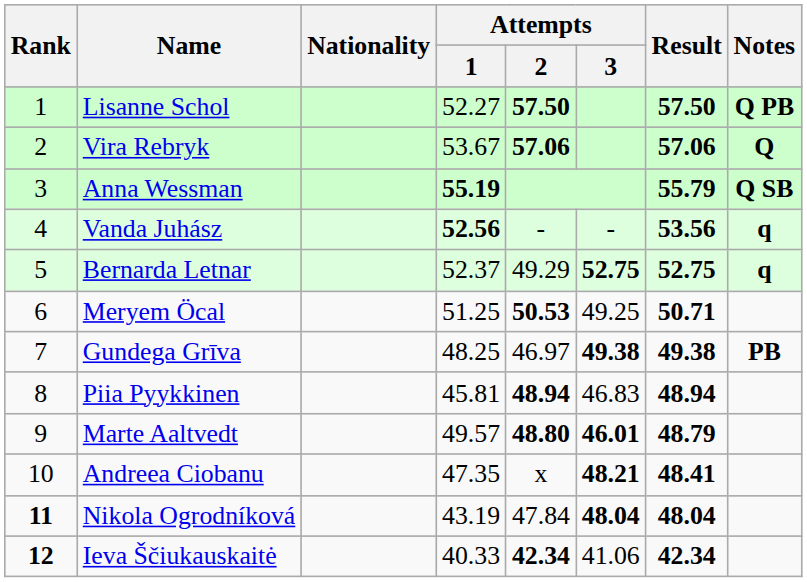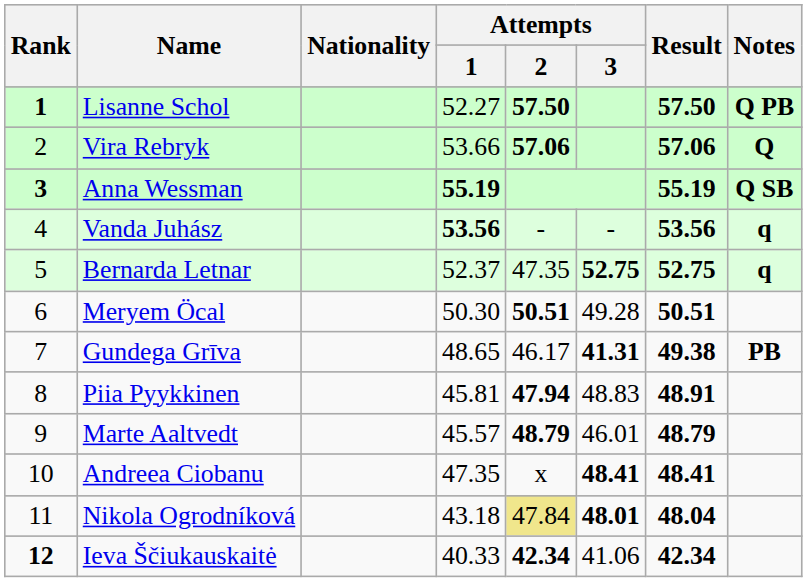 <table class="wikitable sortable" style="text-align:center">
 <tr>
 <th rowspan=2>Rank</th>
 <th rowspan=2>Name</th>
 <th rowspan=2>Nationality</th>
 <th colspan=3>Attempts</th>
 <th rowspan=2>Result</th>
 <th rowspan=2>Notes</th>
 </tr>
 <tr>
 <th>1</th>
 <th>2</th>
 <th>3</th>
 </tr>
 <tr bgcolor=ccffcc>
-<td>1</td>
+<td><strong>1</strong></td>
 <td align=left><a href='#'>Lisanne Schol</a></td>
 <td align=left></td>
 <td>52.27</td>
 <td><strong>57.50</strong></td>
 <td></td>
 <td><strong>57.50</strong></td>
 <td><strong>Q PB</strong></td>
 </tr>
 <tr bgcolor=ccffcc>
 <td>2</td>
 <td align=left><a href='#'>Vira Rebryk</a></td>
 <td align=left></td>
-<td>53.67</td>
+<td>53.66</td>
 <td><strong>57.06</strong></td>
 <td></td>
 <td><strong>57.06</strong></td>
 <td><strong>Q</strong></td>
 </tr>
 <tr bgcolor=ccffcc>
-<td>3</td>
+<td><strong>3</strong></td>
 <td align=left><a href='#'>Anna Wessman</a></td>
 <td align=left></td>
 <td><strong>55.19</strong></td>
 <td colspan=2></td>
-<td><strong>55.79</strong></td>
+<td><strong>55.19</strong></td>
 <td><strong>Q SB</strong></td>
 </tr>
 <tr bgcolor=ddffdd>
 <td>4</td>
 <td align=left><a href='#'>Vanda Juhász</a></td>
 <td align=left></td>
-<td><strong>52.56</strong></td>
+<td><strong>53.56</strong></td>
 <td>-</td>
 <td>-</td>
 <td><strong>53.56</strong></td>
 <td><strong>q</strong></td>
 </tr>
 <tr bgcolor=ddffdd>
 <td>5</td>
 <td align=left><a href='#'>Bernarda Letnar</a></td>
 <td align=left></td>
 <td>52.37</td>
-<td>49.29</td>
+<td>47.35</td>
 <td><strong>52.75</strong></td>
 <td><strong>52.75</strong></td>
 <td><strong>q</strong></td>
 </tr>
 <tr>
 <td>6</td>
 <td align=left><a href='#'>Meryem Öcal</a></td>
 <td align=left></td>
-<td>51.25</td>
-<td><strong>50.53</strong></td>
-<td>49.25</td>
-<td><strong>50.71</strong></td>
+<td>50.30</td>
+<td><strong>50.51</strong></td>
+<td>49.28</td>
+<td><strong>50.51</strong></td>
 <td></td>
 </tr>
 <tr>
 <td>7</td>
 <td align=left><a href='#'>Gundega Grīva</a></td>
 <td align=left></td>
-<td>48.25</td>
-<td>46.97</td>
-<td><strong>49.38</strong></td>
+<td>48.65</td>
+<td>46.17</td>
+<td><strong>41.31</strong></td>
 <td><strong>49.38</strong></td>
 <td><strong>PB</strong></td>
 </tr>
 <tr>
 <td>8</td>
 <td align=left><a href='#'>Piia Pyykkinen</a></td>
 <td align=left></td>
 <td>45.81</td>
-<td><strong>48.94</strong></td>
-<td>46.83</td>
-<td><strong>48.94</strong></td>
+<td><strong>47.94</strong></td>
+<td>48.83</td>
+<td><strong>48.91</strong></td>
 <td></td>
 </tr>
 <tr>
 <td>9</td>
 <td align=left><a href='#'>Marte Aaltvedt</a></td>
 <td align=left></td>
-<td>49.57</td>
-<td><strong>48.80</strong></td>
-<td><strong>46.01</strong></td>
+<td>45.57</td>
+<td><strong>48.79</strong></td>
+<td>46.01</td>
 <td><strong>48.79</strong></td>
 <td></td>
 </tr>
 <tr>
 <td>10</td>
 <td align=left><a href='#'>Andreea Ciobanu</a></td>
 <td align=left></td>
 <td>47.35</td>
 <td>x</td>
-<td><strong>48.21</strong></td>
+<td><strong>48.41</strong></td>
 <td><strong>48.41</strong></td>
 <td></td>
 </tr>
 <tr>
-<td><strong>11</strong></td>
+<td>11</td>
 <td align=left><a href='#'>Nikola Ogrodníková</a></td>
 <td align=left></td>
-<td>43.19</td>
-<td>47.84</td>
-<td><strong>48.04</strong></td>
+<td>43.18</td>
+<td style="background: khaki;">47.84</td>
+<td><strong>48.01</strong></td>
 <td><strong>48.04</strong></td>
 <td></td>
 </tr>
 <tr>
 <td><strong>12</strong></td>
 <td align=left><a href='#'>Ieva Ščiukauskaitė</a></td>
 <td align=left></td>
 <td>40.33</td>
 <td><strong>42.34</strong></td>
 <td>41.06</td>
 <td><strong>42.34</strong></td>
 <td></td>
 </tr>
 </table>
